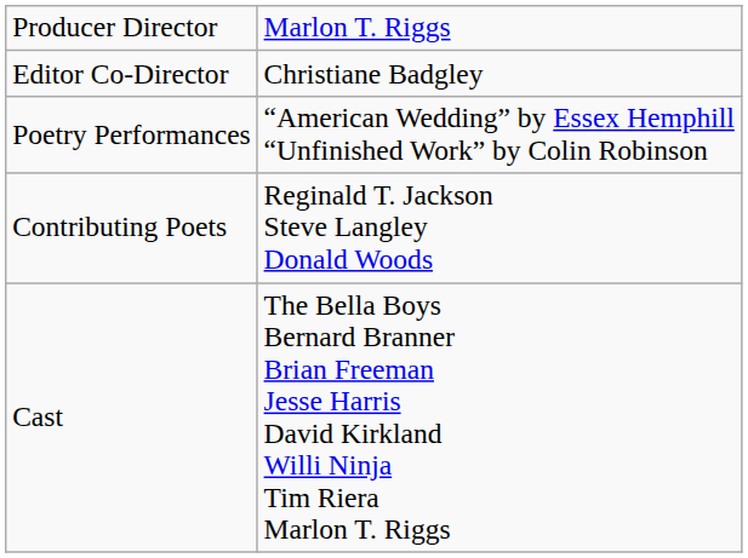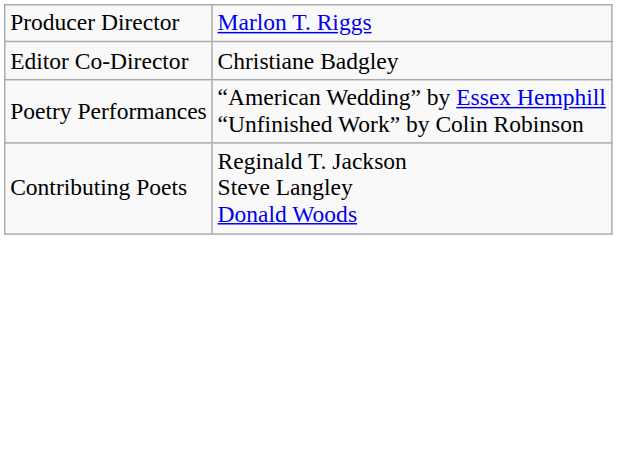 <table class="wikitable">
 <tr>
 <td>Producer Director</td>
 <td><a href='#'>Marlon T. Riggs</a></td>
 </tr>
 <tr>
 <td>Editor Co-Director</td>
 <td>Christiane Badgley</td>
 </tr>
 <tr>
 <td>Poetry Performances</td>
 <td>“American Wedding” by <a href='#'>Essex Hemphill</a><br>“Unfinished Work” by Colin Robinson</td>
 </tr>
 <tr>
 <td>Contributing Poets</td>
 <td>Reginald T. Jackson<br>Steve Langley<br><a href='#'>Donald Woods</a></td>
 </tr>
-<tr>
-<td>Cast</td>
-<td>The Bella Boys<br>Bernard Branner<br><a href='#'>Brian Freeman</a><br><a href='#'>Jesse Harris</a><br>David Kirkland<br><a href='#'>Willi Ninja</a><br>Tim Riera<br>Marlon T. Riggs</td>
-</tr>
 </table>
